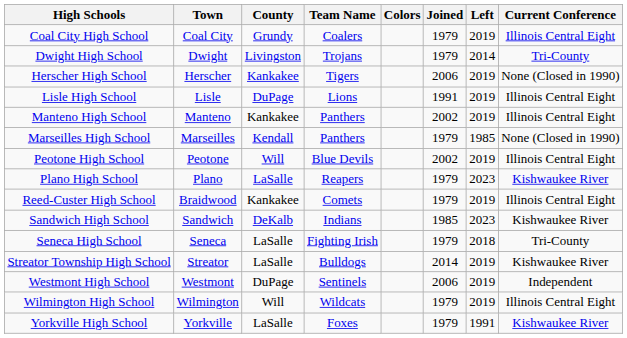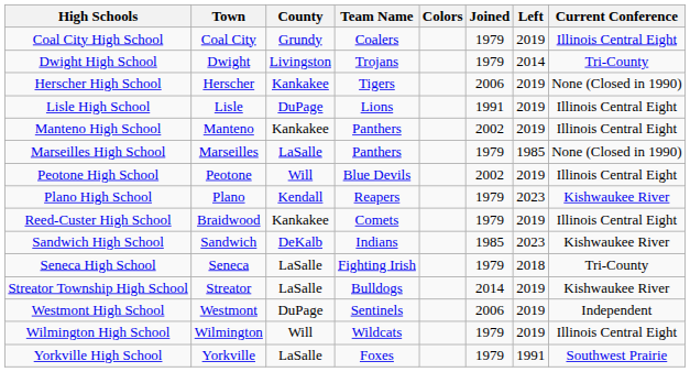 <table class="wikitable" style="text-align:center;">
 <tr>
 <th>High Schools</th>
 <th>Town</th>
 <th>County</th>
 <th>Team Name</th>
 <th>Colors</th>
 <th>Joined</th>
 <th>Left</th>
 <th>Current Conference</th>
 </tr>
 <tr>
 <td><a href='#'>Coal City High School</a></td>
 <td><a href='#'>Coal City</a></td>
 <td><a href='#'>Grundy</a></td>
 <td><a href='#'>Coalers</a></td>
 <td> </td>
 <td>1979</td>
 <td>2019</td>
 <td><a href='#'>Illinois Central Eight</a></td>
 </tr>
 <tr>
 <td><a href='#'>Dwight High School</a></td>
 <td><a href='#'>Dwight</a></td>
 <td><a href='#'>Livingston</a></td>
 <td><a href='#'>Trojans</a></td>
 <td> </td>
 <td>1979</td>
 <td>2014</td>
 <td><a href='#'>Tri-County</a></td>
 </tr>
 <tr>
 <td><a href='#'>Herscher High School</a></td>
 <td><a href='#'>Herscher</a></td>
 <td><a href='#'>Kankakee</a></td>
 <td><a href='#'>Tigers</a></td>
 <td> </td>
 <td>2006</td>
 <td>2019</td>
 <td>None (Closed in 1990)</td>
 </tr>
 <tr>
 <td><a href='#'>Lisle High School</a></td>
 <td><a href='#'>Lisle</a></td>
 <td><a href='#'>DuPage</a></td>
 <td><a href='#'>Lions</a></td>
 <td> </td>
 <td>1991</td>
 <td>2019</td>
 <td>Illinois Central Eight</td>
 </tr>
 <tr>
 <td><a href='#'>Manteno High School</a></td>
 <td><a href='#'>Manteno</a></td>
 <td>Kankakee</td>
 <td><a href='#'>Panthers</a></td>
 <td> </td>
 <td>2002</td>
 <td>2019</td>
 <td>Illinois Central Eight</td>
 </tr>
 <tr>
 <td><a href='#'>Marseilles High School</a></td>
 <td><a href='#'>Marseilles</a></td>
-<td><a href='#'>Kendall</a></td>
+<td><a href='#'>LaSalle</a></td>
 <td><a href='#'>Panthers</a></td>
 <td> </td>
 <td>1979</td>
 <td>1985</td>
 <td>None (Closed in 1990)</td>
 </tr>
 <tr>
 <td><a href='#'>Peotone High School</a></td>
 <td><a href='#'>Peotone</a></td>
 <td><a href='#'>Will</a></td>
 <td><a href='#'>Blue Devils</a></td>
 <td> </td>
 <td>2002</td>
 <td>2019</td>
 <td>Illinois Central Eight</td>
 </tr>
 <tr>
 <td><a href='#'>Plano High School</a></td>
 <td><a href='#'>Plano</a></td>
-<td><a href='#'>LaSalle</a></td>
+<td><a href='#'>Kendall</a></td>
 <td><a href='#'>Reapers</a></td>
 <td> </td>
 <td>1979</td>
 <td>2023</td>
 <td><a href='#'>Kishwaukee River</a></td>
 </tr>
 <tr>
 <td><a href='#'>Reed-Custer High School</a></td>
 <td><a href='#'>Braidwood</a></td>
 <td>Kankakee</td>
 <td><a href='#'>Comets</a></td>
 <td> </td>
 <td>1979</td>
 <td>2019</td>
 <td>Illinois Central Eight</td>
 </tr>
 <tr>
 <td><a href='#'>Sandwich High School</a></td>
 <td><a href='#'>Sandwich</a></td>
 <td><a href='#'>DeKalb</a></td>
 <td><a href='#'>Indians</a></td>
 <td> </td>
 <td>1985</td>
 <td>2023</td>
 <td>Kishwaukee River</td>
 </tr>
 <tr>
 <td><a href='#'>Seneca High School</a></td>
 <td><a href='#'>Seneca</a></td>
 <td>LaSalle</td>
 <td><a href='#'>Fighting Irish</a></td>
 <td> </td>
 <td>1979</td>
 <td>2018</td>
 <td>Tri-County</td>
 </tr>
 <tr>
 <td><a href='#'>Streator Township High School</a></td>
 <td><a href='#'>Streator</a></td>
 <td>LaSalle</td>
 <td><a href='#'>Bulldogs</a></td>
 <td> </td>
 <td>2014</td>
 <td>2019</td>
 <td>Kishwaukee River</td>
 </tr>
 <tr>
 <td><a href='#'>Westmont High School</a></td>
 <td><a href='#'>Westmont</a></td>
 <td>DuPage</td>
 <td><a href='#'>Sentinels</a></td>
 <td> </td>
 <td>2006</td>
 <td>2019</td>
 <td>Independent</td>
 </tr>
 <tr>
 <td><a href='#'>Wilmington High School</a></td>
 <td><a href='#'>Wilmington</a></td>
 <td>Will</td>
 <td><a href='#'>Wildcats</a></td>
 <td> </td>
 <td>1979</td>
 <td>2019</td>
 <td>Illinois Central Eight</td>
 </tr>
 <tr>
 <td><a href='#'>Yorkville High School</a></td>
 <td><a href='#'>Yorkville</a></td>
 <td>LaSalle</td>
 <td><a href='#'>Foxes</a></td>
 <td> </td>
 <td>1979</td>
 <td>1991</td>
-<td><a href='#'>Kishwaukee River</a></td>
+<td><a href='#'>Southwest Prairie</a></td>
 </tr>
 </table>
